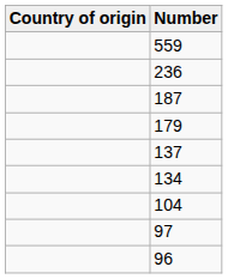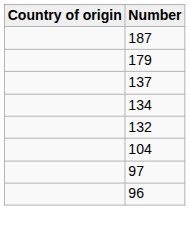 <table style="float: center;" class="wikitable">
 <tr>
 <th style="background:#efefef;">Country of origin</th>
 <th style="background:#efefef;">Number</th>
-</tr>
-<tr>
-<td></td>
-<td>559</td>
-</tr>
-<tr>
-<td></td>
-<td>236</td>
 </tr>
 <tr>
 <td></td>
 <td>187</td>
 </tr>
 <tr>
 <td></td>
 <td>179</td>
 </tr>
 <tr>
 <td></td>
 <td>137</td>
 </tr>
 <tr>
 <td></td>
 <td>134</td>
 </tr>
 <tr>
 <td></td>
+<td>132</td>
+</tr>
+<tr>
+<td></td>
 <td>104</td>
 </tr>
 <tr>
 <td></td>
 <td>97</td>
 </tr>
 <tr>
 <td></td>
 <td>96</td>
 </tr>
 </table>
